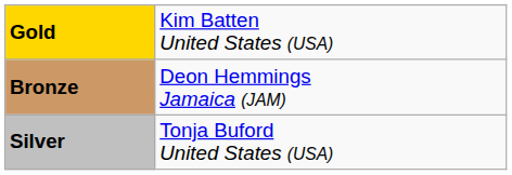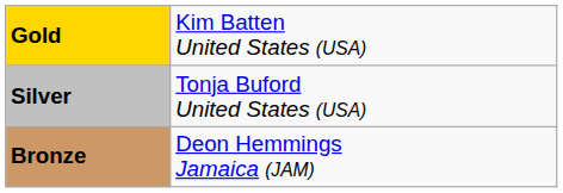 <table class="wikitable" width=25%>
 <tr>
 <td bgcolor="gold"><strong>Gold</strong></td>
 <td> <a href='#'>Kim Batten</a><br><em>United States <small>(USA)</small></em></td>
 </tr>
 <tr>
+<td bgcolor="silver"><strong>Silver</strong></td>
+<td> <a href='#'>Tonja Buford</a><br><em>United States <small>(USA)</small></em></td>
+</tr>
+<tr>
 <td bgcolor="CC9966"><strong>Bronze</strong></td>
 <td> <a href='#'>Deon Hemmings</a><br><em><a href='#'>Jamaica</a> <small>(JAM)</small></em></td>
 </tr>
-<tr>
-<td bgcolor="silver"><strong>Silver</strong></td>
-<td> <a href='#'>Tonja Buford</a><br><em>United States <small>(USA)</small></em></td>
-</tr>
 </table>
